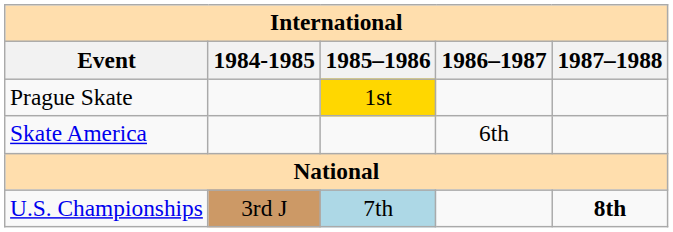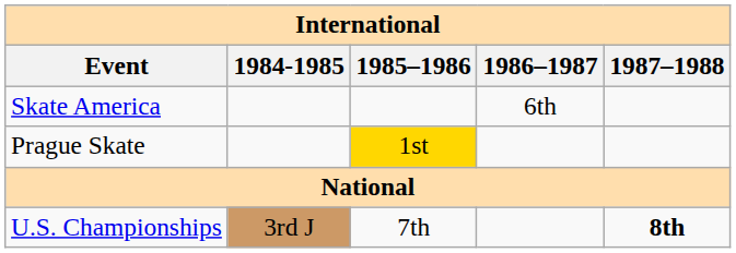 <table class="wikitable" style="text-align:center">
 <tr>
 <th style="background-color: #ffdead; " colspan=5 align=center><strong>International</strong></th>
 </tr>
 <tr>
 <th>Event</th>
 <th>1984-1985</th>
 <th>1985–1986</th>
 <th>1986–1987</th>
 <th>1987–1988</th>
 </tr>
 <tr>
+<td align=left><a href='#'>Skate America</a></td>
+<td></td>
+<td></td>
+<td>6th</td>
+<td></td>
+</tr>
+<tr>
 <td align=left>Prague Skate</td>
 <td></td>
 <td bgcolor=gold>1st</td>
 <td></td>
-<td></td>
-</tr>
-<tr>
-<td align=left><a href='#'>Skate America</a></td>
-<td></td>
-<td></td>
-<td>6th</td>
 <td></td>
 </tr>
 <tr>
 <th style="background-color: #ffdead; " colspan=5 align=center><strong>National</strong></th>
 </tr>
 <tr>
 <td align=left><a href='#'>U.S. Championships</a></td>
 <td bgcolor=cc9966>3rd J</td>
-<td style="background: lightblue;">7th</td>
+<td>7th</td>
 <td></td>
 <td><strong>8th</strong></td>
 </tr>
 </table>
